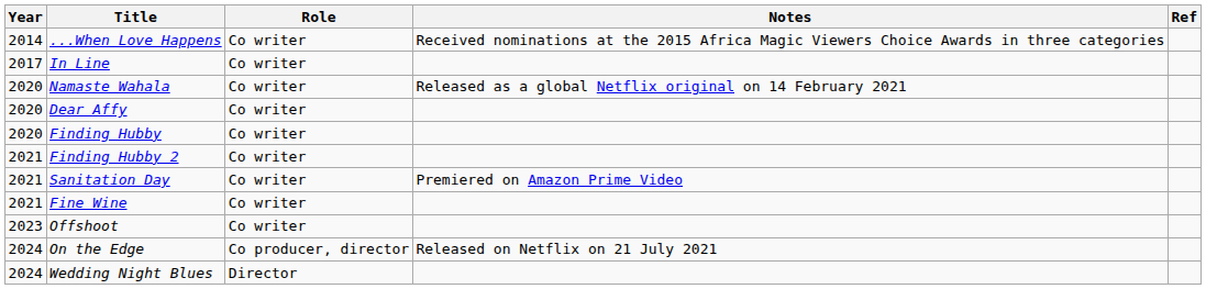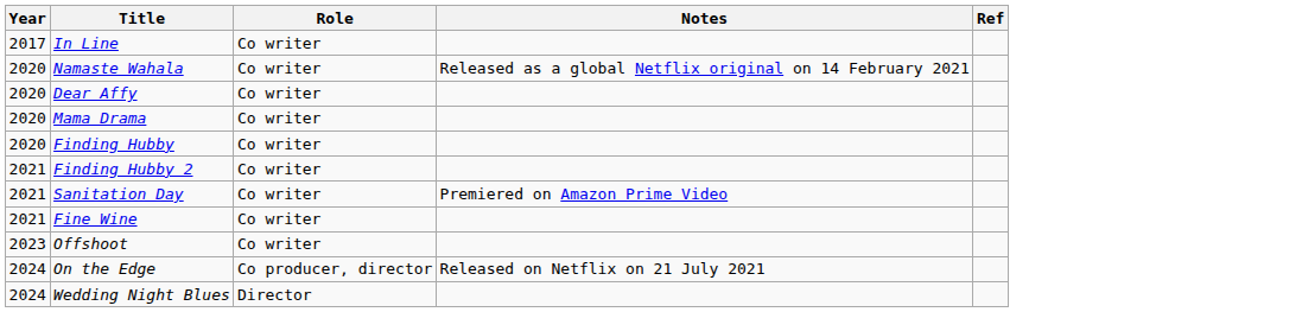 <table class="wikitable">
 <tr>
 <th>Year</th>
 <th>Title</th>
 <th>Role</th>
 <th>Notes</th>
 <th>Ref</th>
-</tr>
-<tr>
-<td>2014</td>
-<td><em><a href='#'>...When Love Happens</a></em></td>
-<td>Co writer</td>
-<td>Received nominations at the 2015 Africa Magic Viewers Choice Awards in three categories</td>
-<td></td>
 </tr>
 <tr>
 <td>2017</td>
 <td><a href='#'><em>In Line</em></a></td>
 <td>Co writer</td>
 <td></td>
 <td></td>
 </tr>
 <tr>
 <td>2020</td>
 <td><em><a href='#'>Namaste Wahala</a></em></td>
 <td>Co writer</td>
 <td>Released as a global <a href='#'>Netflix original</a> on 14 February 2021</td>
 <td></td>
 </tr>
 <tr>
 <td>2020</td>
 <td><em><a href='#'>Dear Affy</a></em></td>
+<td>Co writer</td>
+<td></td>
+<td></td>
+</tr>
+<tr>
+<td>2020</td>
+<td><em><a href='#'>Mama Drama</a></em></td>
 <td>Co writer</td>
 <td></td>
 <td></td>
 </tr>
 <tr>
 <td>2020</td>
 <td><em><a href='#'>Finding Hubby</a></em></td>
 <td>Co writer</td>
 <td></td>
 <td></td>
 </tr>
 <tr>
 <td>2021</td>
 <td><em><a href='#'>Finding Hubby 2</a></em></td>
 <td>Co writer</td>
 <td></td>
 <td></td>
 </tr>
 <tr>
 <td>2021</td>
 <td><em><a href='#'>Sanitation Day</a></em></td>
 <td>Co writer</td>
 <td>Premiered on <a href='#'>Amazon Prime Video</a></td>
 <td></td>
 </tr>
 <tr>
 <td>2021</td>
 <td><em><a href='#'>Fine Wine</a></em></td>
 <td>Co writer</td>
 <td></td>
 <td></td>
 </tr>
 <tr>
 <td>2023</td>
 <td><em>Offshoot</em></td>
 <td>Co writer</td>
 <td></td>
 <td></td>
 </tr>
 <tr>
 <td>2024</td>
 <td><em>On the Edge</em></td>
 <td>Co producer, director</td>
 <td>Released on Netflix on 21 July 2021</td>
 <td></td>
 </tr>
 <tr>
 <td>2024</td>
 <td><em>Wedding Night Blues</em></td>
 <td>Director</td>
 <td></td>
 <td></td>
 </tr>
 </table>
